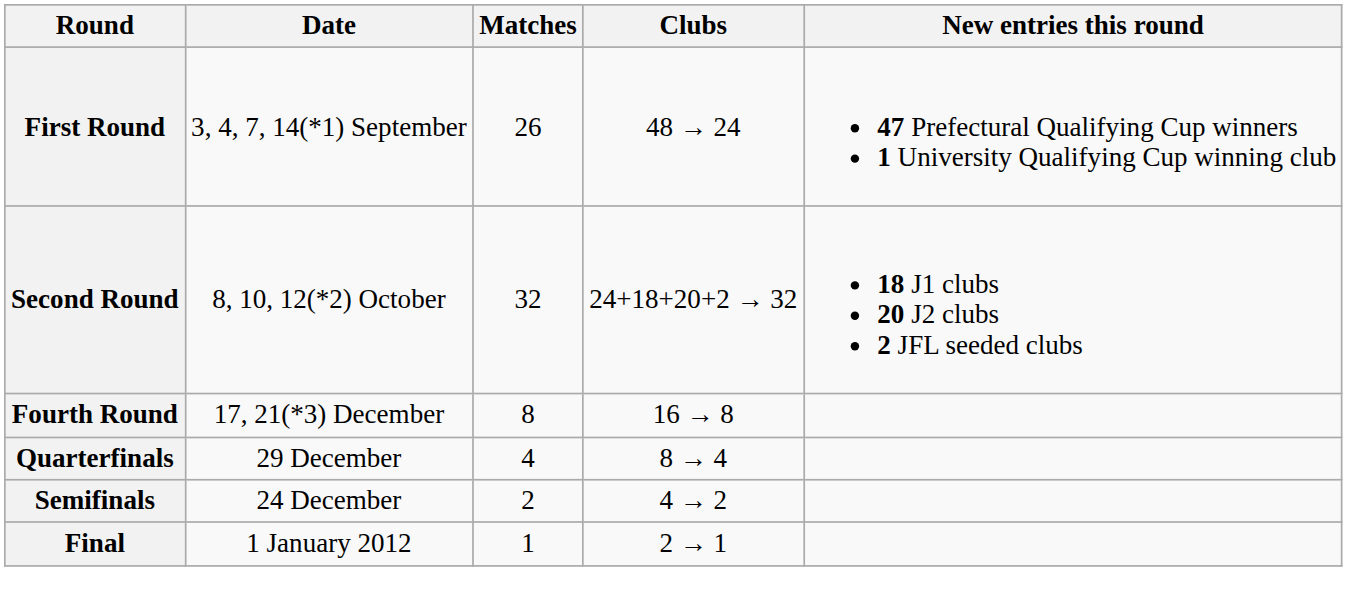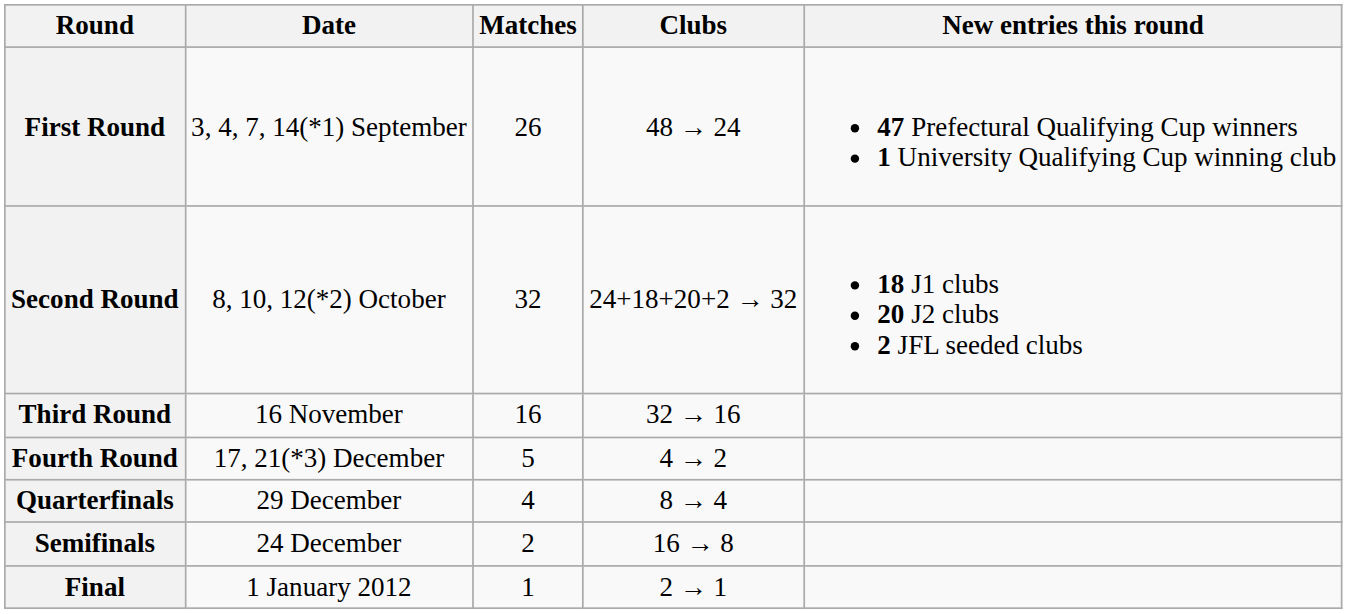 <table class="wikitable" style="text-align: center">
 <tr>
 <th>Round</th>
 <th>Date</th>
 <th>Matches</th>
 <th style="width:100px;">Clubs</th>
 <th>New entries this round</th>
 </tr>
 <tr>
 <th>First Round</th>
 <td>3, 4, 7, 14(*1) September</td>
 <td>26</td>
 <td>48 → 24</td>
 <td align=left><br><ul><li><strong>47</strong> Prefectural Qualifying Cup winners</li><li><strong>1</strong> University Qualifying Cup winning club</li></ul></td>
 </tr>
 <tr>
 <th>Second Round</th>
 <td>8, 10, 12(*2) October</td>
 <td>32</td>
 <td>24+18+20+2 → 32</td>
 <td align=left><br><ul><li><strong>18</strong> J1 clubs</li><li><strong>20</strong> J2 clubs</li><li><strong>2</strong> JFL seeded clubs</li></ul></td>
 </tr>
 <tr>
+<th>Third Round</th>
+<td>16 November</td>
+<td>16</td>
+<td>32 → 16</td>
+<td></td>
+</tr>
+<tr>
 <th>Fourth Round</th>
 <td>17, 21(*3) December</td>
-<td>8</td>
-<td>16 → 8</td>
+<td>5</td>
+<td>4 → 2</td>
 <td></td>
 </tr>
 <tr>
 <th>Quarterfinals</th>
 <td>29 December</td>
 <td>4</td>
 <td>8 → 4</td>
 <td></td>
 </tr>
 <tr>
 <th>Semifinals</th>
 <td>24 December</td>
 <td>2</td>
-<td>4 → 2</td>
+<td>16 → 8</td>
 <td></td>
 </tr>
 <tr>
 <th>Final</th>
 <td>1 January 2012</td>
 <td>1</td>
 <td>2 → 1</td>
 <td></td>
 </tr>
 </table>
